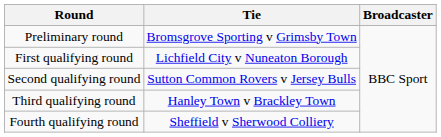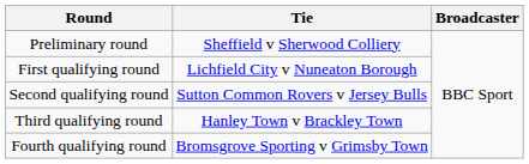 <table class="wikitable" style="text-align:center;">
 <tr>
 <th scope="col">Round</th>
 <th scope="col">Tie</th>
 <th scope="col">Broadcaster</th>
 </tr>
 <tr>
 <td>Preliminary round</td>
-<td><a href='#'>Bromsgrove Sporting</a> v <a href='#'>Grimsby Town</a></td>
+<td><a href='#'>Sheffield</a> v <a href='#'>Sherwood Colliery</a></td>
 <td rowspan="5">BBC Sport</td>
 </tr>
 <tr>
 <td>First qualifying round</td>
 <td><a href='#'>Lichfield City</a> v <a href='#'>Nuneaton Borough</a></td>
 </tr>
 <tr>
 <td>Second qualifying round</td>
 <td><a href='#'>Sutton Common Rovers</a> v <a href='#'>Jersey Bulls</a></td>
 </tr>
 <tr>
 <td>Third qualifying round</td>
 <td><a href='#'>Hanley Town</a> v <a href='#'>Brackley Town</a></td>
 </tr>
 <tr>
 <td>Fourth qualifying round</td>
-<td><a href='#'>Sheffield</a> v <a href='#'>Sherwood Colliery</a></td>
+<td><a href='#'>Bromsgrove Sporting</a> v <a href='#'>Grimsby Town</a></td>
 </tr>
 </table>
